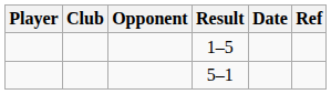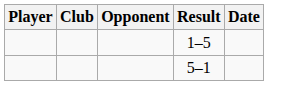 <table class="wikitable">
 <tr>
 <th>Player</th>
 <th>Club</th>
 <th>Opponent</th>
 <th style="text-align:center">Result</th>
 <th>Date</th>
-<th>Ref</th>
 </tr>
 <tr>
 <td></td>
 <td></td>
 <td></td>
 <td align="center">1–5</td>
-<td></td>
 <td></td>
 </tr>
 <tr>
 <td></td>
 <td></td>
 <td></td>
 <td align="center">5–1</td>
 <td></td>
-<td></td>
 </tr>
 </table>
